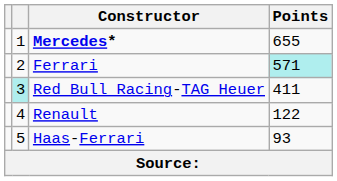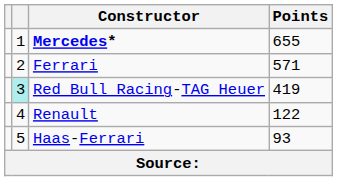 <table class="wikitable" style="font-size: 85%;">
 <tr>
 <th></th>
 <th></th>
 <th>Constructor</th>
 <th>Points</th>
 </tr>
 <tr>
 <td align="left"></td>
 <td align="center">1</td>
 <td> <strong><a href='#'>Mercedes</a>*</strong></td>
 <td>655</td>
 </tr>
 <tr>
 <td align="left"></td>
 <td align="center">2</td>
 <td> <a href='#'>Ferrari</a></td>
-<td style="background: paleturquoise;">571</td>
+<td>571</td>
 </tr>
 <tr>
 <td align="left"></td>
 <td align="center" style="background: paleturquoise;">3</td>
 <td> <a href='#'>Red Bull Racing</a>-<a href='#'>TAG Heuer</a></td>
-<td>411</td>
+<td>419</td>
 </tr>
 <tr>
 <td align="left"></td>
 <td align="center">4</td>
 <td> <a href='#'>Renault</a></td>
 <td>122</td>
 </tr>
 <tr>
 <td align="left"></td>
 <td align="center">5</td>
 <td> <a href='#'>Haas</a>-<a href='#'>Ferrari</a></td>
 <td>93</td>
 </tr>
 <tr>
 <th colspan=4>Source:</th>
 </tr>
 </table>
